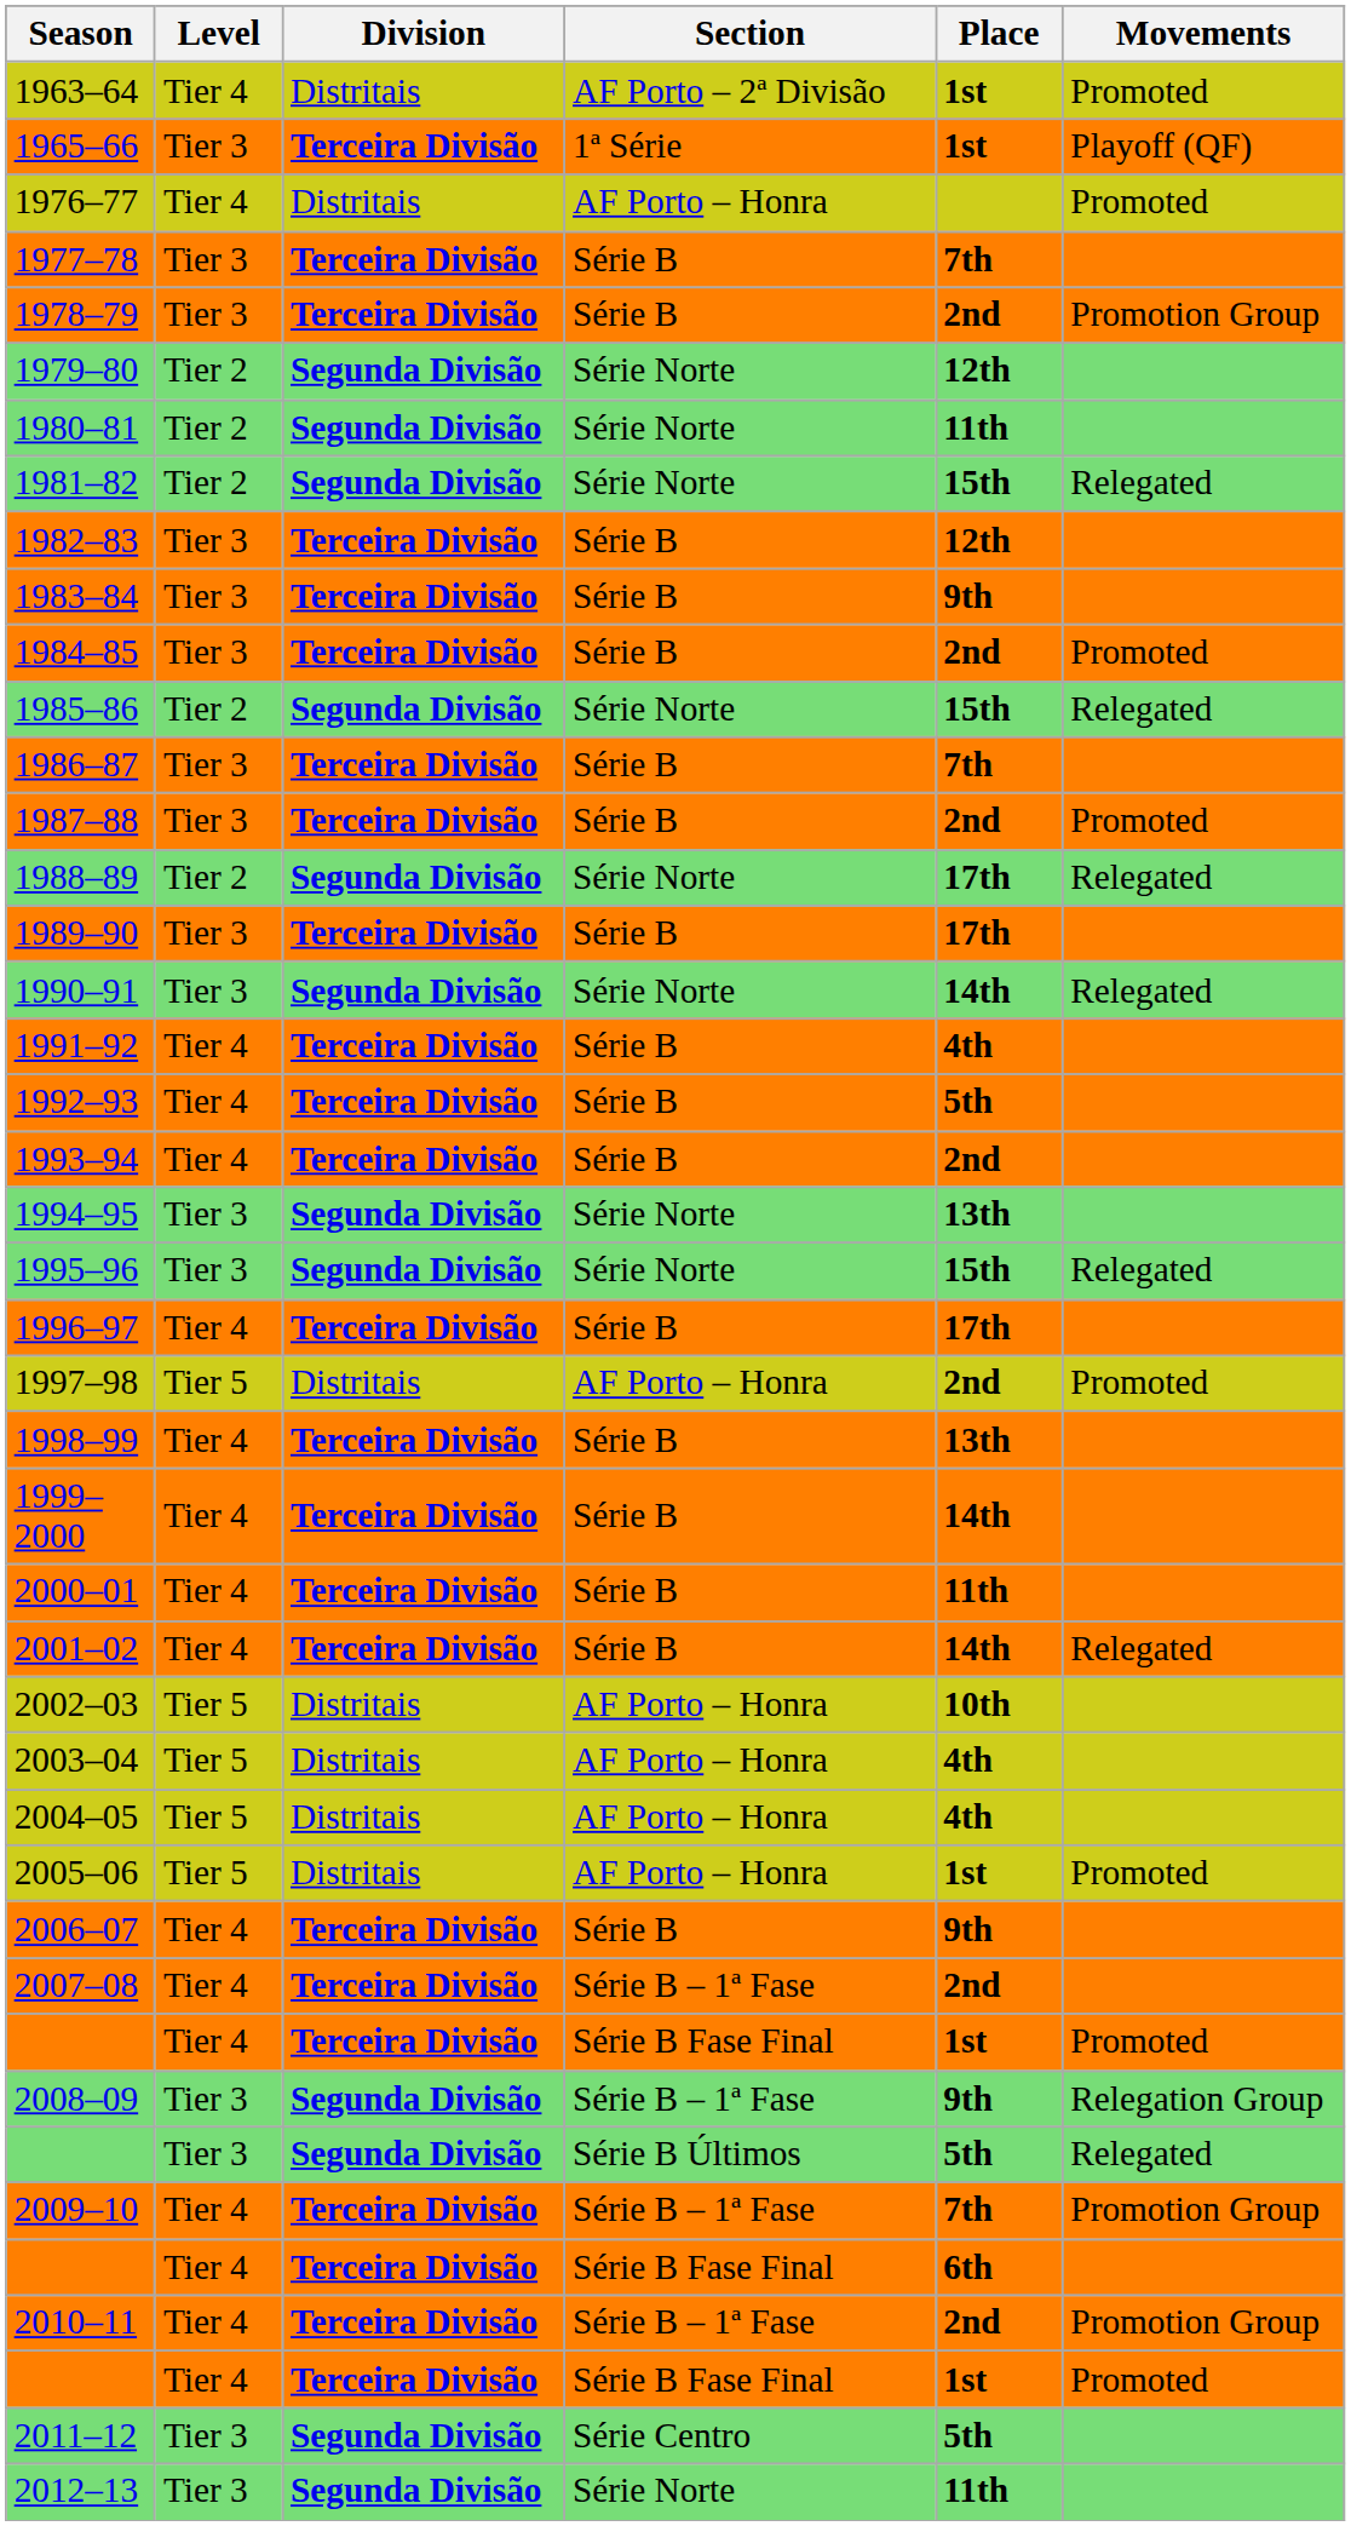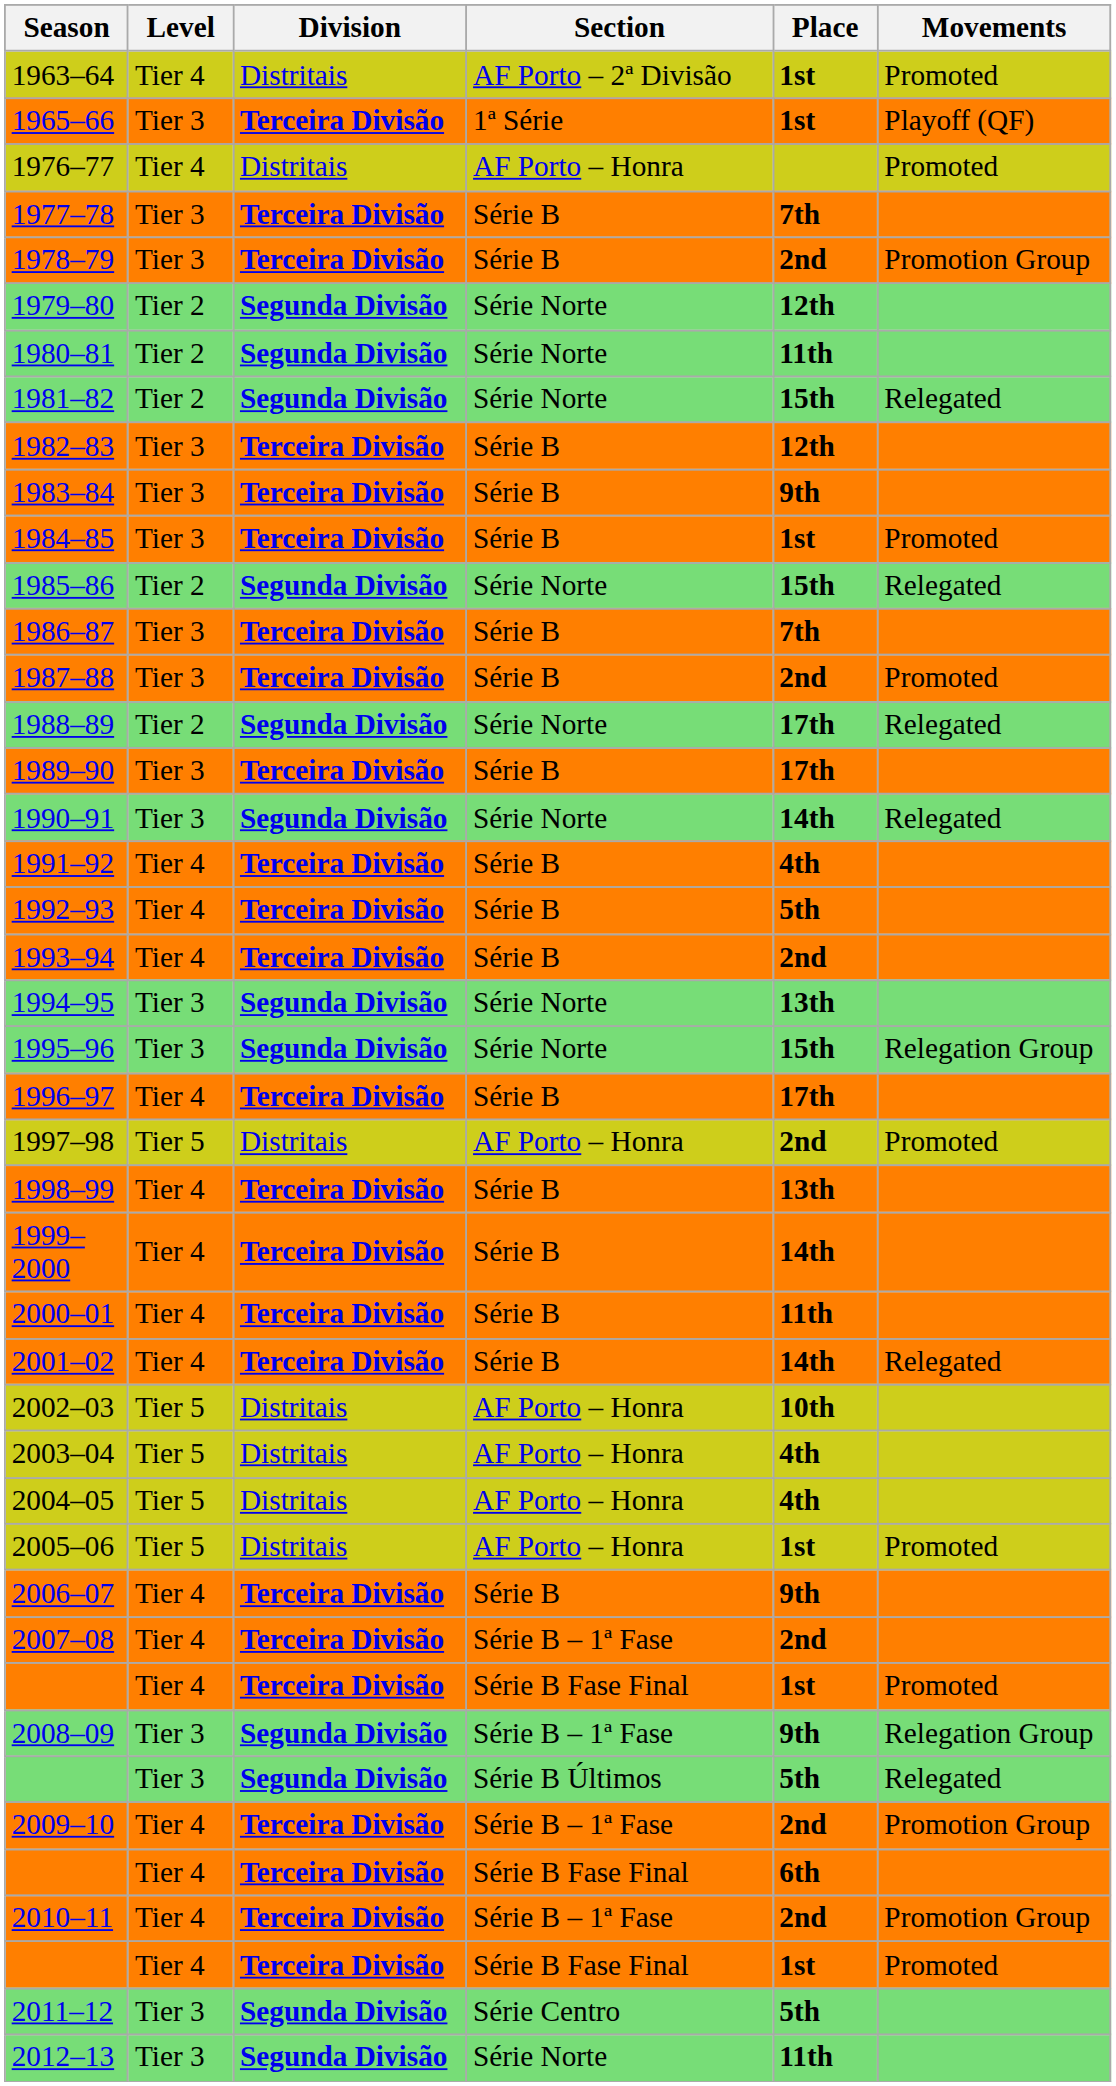 <table class="wikitable" style="text-align: left;">
 <tr>
 <th style="width: 60px;"><strong>Season</strong></th>
 <th style="width: 50px;"><strong>Level</strong></th>
 <th style="width: 120px;"><strong>Division</strong></th>
 <th style="width: 160px;"><strong>Section</strong></th>
 <th style="width: 50px;"><strong>Place</strong></th>
 <th style="width: 120px;"><strong>Movements</strong></th>
 </tr>
 <tr>
 <td style="background:#CECE1B;">1963–64</td>
 <td style="background:#CECE1B;">Tier 4</td>
 <td style="background:#CECE1B;"><a href='#'>Distritais</a></td>
 <td style="background:#CECE1B;"><a href='#'>AF Porto</a> – 2ª Divisão</td>
 <td style="background:#CECE1B;"><strong>1st</strong></td>
 <td style="background:#CECE1B;">Promoted</td>
 </tr>
 <tr>
 <td style="background:#FF7F00;"><a href='#'>1965–66</a></td>
 <td style="background:#FF7F00;">Tier 3</td>
 <td style="background:#FF7F00;"><strong><a href='#'>Terceira Divisão</a></strong></td>
 <td style="background:#FF7F00;">1ª Série</td>
 <td style="background:#FF7F00;"><strong>1st</strong></td>
 <td style="background:#FF7F00;">Playoff (QF)</td>
 </tr>
 <tr>
 <td style="background:#CECE1B;">1976–77</td>
 <td style="background:#CECE1B;">Tier 4</td>
 <td style="background:#CECE1B;"><a href='#'>Distritais</a></td>
 <td style="background:#CECE1B;"><a href='#'>AF Porto</a> – Honra</td>
 <td style="background:#CECE1B;"></td>
 <td style="background:#CECE1B;">Promoted</td>
 </tr>
 <tr>
 <td style="background:#FF7F00;"><a href='#'>1977–78</a></td>
 <td style="background:#FF7F00;">Tier 3</td>
 <td style="background:#FF7F00;"><strong><a href='#'>Terceira Divisão</a></strong></td>
 <td style="background:#FF7F00;">Série B</td>
 <td style="background:#FF7F00;"><strong>7th</strong></td>
 <td style="background:#FF7F00;"></td>
 </tr>
 <tr>
 <td style="background:#FF7F00;"><a href='#'>1978–79</a></td>
 <td style="background:#FF7F00;">Tier 3</td>
 <td style="background:#FF7F00;"><strong><a href='#'>Terceira Divisão</a></strong></td>
 <td style="background:#FF7F00;">Série B</td>
 <td style="background:#FF7F00;"><strong>2nd</strong></td>
 <td style="background:#FF7F00;">Promotion Group</td>
 </tr>
 <tr>
 <td style="background:#77DD77;"><a href='#'>1979–80</a></td>
 <td style="background:#77DD77;">Tier 2</td>
 <td style="background:#77DD77;"><strong><a href='#'>Segunda Divisão</a></strong></td>
 <td style="background:#77DD77;">Série Norte</td>
 <td style="background:#77DD77;"><strong>12th</strong></td>
 <td style="background:#77DD77;"></td>
 </tr>
 <tr>
 <td style="background:#77DD77;"><a href='#'>1980–81</a></td>
 <td style="background:#77DD77;">Tier 2</td>
 <td style="background:#77DD77;"><strong><a href='#'>Segunda Divisão</a></strong></td>
 <td style="background:#77DD77;">Série Norte</td>
 <td style="background:#77DD77;"><strong>11th</strong></td>
 <td style="background:#77DD77;"></td>
 </tr>
 <tr>
 <td style="background:#77DD77;"><a href='#'>1981–82</a></td>
 <td style="background:#77DD77;">Tier 2</td>
 <td style="background:#77DD77;"><strong><a href='#'>Segunda Divisão</a></strong></td>
 <td style="background:#77DD77;">Série Norte</td>
 <td style="background:#77DD77;"><strong>15th</strong></td>
 <td style="background:#77DD77;">Relegated</td>
 </tr>
 <tr>
 <td style="background:#FF7F00;"><a href='#'>1982–83</a></td>
 <td style="background:#FF7F00;">Tier 3</td>
 <td style="background:#FF7F00;"><strong><a href='#'>Terceira Divisão</a></strong></td>
 <td style="background:#FF7F00;">Série B</td>
 <td style="background:#FF7F00;"><strong>12th</strong></td>
 <td style="background:#FF7F00;"></td>
 </tr>
 <tr>
 <td style="background:#FF7F00;"><a href='#'>1983–84</a></td>
 <td style="background:#FF7F00;">Tier 3</td>
 <td style="background:#FF7F00;"><strong><a href='#'>Terceira Divisão</a></strong></td>
 <td style="background:#FF7F00;">Série B</td>
 <td style="background:#FF7F00;"><strong>9th</strong></td>
 <td style="background:#FF7F00;"></td>
 </tr>
 <tr>
 <td style="background:#FF7F00;"><a href='#'>1984–85</a></td>
 <td style="background:#FF7F00;">Tier 3</td>
 <td style="background:#FF7F00;"><strong><a href='#'>Terceira Divisão</a></strong></td>
 <td style="background:#FF7F00;">Série B</td>
-<td style="background:#FF7F00;"><strong>2nd</strong></td>
+<td style="background:#FF7F00;"><strong>1st</strong></td>
 <td style="background:#FF7F00;">Promoted</td>
 </tr>
 <tr>
 <td style="background:#77DD77;"><a href='#'>1985–86</a></td>
 <td style="background:#77DD77;">Tier 2</td>
 <td style="background:#77DD77;"><strong><a href='#'>Segunda Divisão</a></strong></td>
 <td style="background:#77DD77;">Série Norte</td>
 <td style="background:#77DD77;"><strong>15th</strong></td>
 <td style="background:#77DD77;">Relegated</td>
 </tr>
 <tr>
 <td style="background:#FF7F00;"><a href='#'>1986–87</a></td>
 <td style="background:#FF7F00;">Tier 3</td>
 <td style="background:#FF7F00;"><strong><a href='#'>Terceira Divisão</a></strong></td>
 <td style="background:#FF7F00;">Série B</td>
 <td style="background:#FF7F00;"><strong>7th</strong></td>
 <td style="background:#FF7F00;"></td>
 </tr>
 <tr>
 <td style="background:#FF7F00;"><a href='#'>1987–88</a></td>
 <td style="background:#FF7F00;">Tier 3</td>
 <td style="background:#FF7F00;"><strong><a href='#'>Terceira Divisão</a></strong></td>
 <td style="background:#FF7F00;">Série B</td>
 <td style="background:#FF7F00;"><strong>2nd</strong></td>
 <td style="background:#FF7F00;">Promoted</td>
 </tr>
 <tr>
 <td style="background:#77DD77;"><a href='#'>1988–89</a></td>
 <td style="background:#77DD77;">Tier 2</td>
 <td style="background:#77DD77;"><strong><a href='#'>Segunda Divisão</a></strong></td>
 <td style="background:#77DD77;">Série Norte</td>
 <td style="background:#77DD77;"><strong>17th</strong></td>
 <td style="background:#77DD77;">Relegated</td>
 </tr>
 <tr>
 <td style="background:#FF7F00;"><a href='#'>1989–90</a></td>
 <td style="background:#FF7F00;">Tier 3</td>
 <td style="background:#FF7F00;"><strong><a href='#'>Terceira Divisão</a></strong></td>
 <td style="background:#FF7F00;">Série B</td>
 <td style="background:#FF7F00;"><strong>17th</strong></td>
 <td style="background:#FF7F00;"></td>
 </tr>
 <tr>
 <td style="background:#77DD77;"><a href='#'>1990–91</a></td>
 <td style="background:#77DD77;">Tier 3</td>
 <td style="background:#77DD77;"><strong><a href='#'>Segunda Divisão</a></strong></td>
 <td style="background:#77DD77;">Série Norte</td>
 <td style="background:#77DD77;"><strong>14th</strong></td>
 <td style="background:#77DD77;">Relegated</td>
 </tr>
 <tr>
 <td style="background:#FF7F00;"><a href='#'>1991–92</a></td>
 <td style="background:#FF7F00;">Tier 4</td>
 <td style="background:#FF7F00;"><strong><a href='#'>Terceira Divisão</a></strong></td>
 <td style="background:#FF7F00;">Série B</td>
 <td style="background:#FF7F00;"><strong>4th</strong></td>
 <td style="background:#FF7F00;"></td>
 </tr>
 <tr>
 <td style="background:#FF7F00;"><a href='#'>1992–93</a></td>
 <td style="background:#FF7F00;">Tier 4</td>
 <td style="background:#FF7F00;"><strong><a href='#'>Terceira Divisão</a></strong></td>
 <td style="background:#FF7F00;">Série B</td>
 <td style="background:#FF7F00;"><strong>5th</strong></td>
 <td style="background:#FF7F00;"></td>
 </tr>
 <tr>
 <td style="background:#FF7F00;"><a href='#'>1993–94</a></td>
 <td style="background:#FF7F00;">Tier 4</td>
 <td style="background:#FF7F00;"><strong><a href='#'>Terceira Divisão</a></strong></td>
 <td style="background:#FF7F00;">Série B</td>
 <td style="background:#FF7F00;"><strong>2nd</strong></td>
 <td style="background:#FF7F00;"></td>
 </tr>
 <tr>
 <td style="background:#77DD77;"><a href='#'>1994–95</a></td>
 <td style="background:#77DD77;">Tier 3</td>
 <td style="background:#77DD77;"><strong><a href='#'>Segunda Divisão</a></strong></td>
 <td style="background:#77DD77;">Série Norte</td>
 <td style="background:#77DD77;"><strong>13th</strong></td>
 <td style="background:#77DD77;"></td>
 </tr>
 <tr>
 <td style="background:#77DD77;"><a href='#'>1995–96</a></td>
 <td style="background:#77DD77;">Tier 3</td>
 <td style="background:#77DD77;"><strong><a href='#'>Segunda Divisão</a></strong></td>
 <td style="background:#77DD77;">Série Norte</td>
 <td style="background:#77DD77;"><strong>15th</strong></td>
-<td style="background:#77DD77;">Relegated</td>
+<td style="background:#77DD77;">Relegation Group</td>
 </tr>
 <tr>
 <td style="background:#FF7F00;"><a href='#'>1996–97</a></td>
 <td style="background:#FF7F00;">Tier 4</td>
 <td style="background:#FF7F00;"><strong><a href='#'>Terceira Divisão</a></strong></td>
 <td style="background:#FF7F00;">Série B</td>
 <td style="background:#FF7F00;"><strong>17th</strong></td>
 <td style="background:#FF7F00;"></td>
 </tr>
 <tr>
 <td style="background:#CECE1B;">1997–98</td>
 <td style="background:#CECE1B;">Tier 5</td>
 <td style="background:#CECE1B;"><a href='#'>Distritais</a></td>
 <td style="background:#CECE1B;"><a href='#'>AF Porto</a> – Honra</td>
 <td style="background:#CECE1B;"><strong>2nd</strong></td>
 <td style="background:#CECE1B;">Promoted</td>
 </tr>
 <tr>
 <td style="background:#FF7F00;"><a href='#'>1998–99</a></td>
 <td style="background:#FF7F00;">Tier 4</td>
 <td style="background:#FF7F00;"><strong><a href='#'>Terceira Divisão</a></strong></td>
 <td style="background:#FF7F00;">Série B</td>
 <td style="background:#FF7F00;"><strong>13th</strong></td>
 <td style="background:#FF7F00;"></td>
 </tr>
 <tr>
 <td style="background:#FF7F00;"><a href='#'>1999–2000</a></td>
 <td style="background:#FF7F00;">Tier 4</td>
 <td style="background:#FF7F00;"><strong><a href='#'>Terceira Divisão</a></strong></td>
 <td style="background:#FF7F00;">Série B</td>
 <td style="background:#FF7F00;"><strong>14th</strong></td>
 <td style="background:#FF7F00;"></td>
 </tr>
 <tr>
 <td style="background:#FF7F00;"><a href='#'>2000–01</a></td>
 <td style="background:#FF7F00;">Tier 4</td>
 <td style="background:#FF7F00;"><strong><a href='#'>Terceira Divisão</a></strong></td>
 <td style="background:#FF7F00;">Série B</td>
 <td style="background:#FF7F00;"><strong>11th</strong></td>
 <td style="background:#FF7F00;"></td>
 </tr>
 <tr>
 <td style="background:#FF7F00;"><a href='#'>2001–02</a></td>
 <td style="background:#FF7F00;">Tier 4</td>
 <td style="background:#FF7F00;"><strong><a href='#'>Terceira Divisão</a></strong></td>
 <td style="background:#FF7F00;">Série B</td>
 <td style="background:#FF7F00;"><strong>14th</strong></td>
 <td style="background:#FF7F00;">Relegated</td>
 </tr>
 <tr>
 <td style="background:#CECE1B;">2002–03</td>
 <td style="background:#CECE1B;">Tier 5</td>
 <td style="background:#CECE1B;"><a href='#'>Distritais</a></td>
 <td style="background:#CECE1B;"><a href='#'>AF Porto</a> – Honra</td>
 <td style="background:#CECE1B;"><strong>10th</strong></td>
 <td style="background:#CECE1B;"></td>
 </tr>
 <tr>
 <td style="background:#CECE1B;">2003–04</td>
 <td style="background:#CECE1B;">Tier 5</td>
 <td style="background:#CECE1B;"><a href='#'>Distritais</a></td>
 <td style="background:#CECE1B;"><a href='#'>AF Porto</a> – Honra</td>
 <td style="background:#CECE1B;"><strong>4th</strong></td>
 <td style="background:#CECE1B;"></td>
 </tr>
 <tr>
 <td style="background:#CECE1B;">2004–05</td>
 <td style="background:#CECE1B;">Tier 5</td>
 <td style="background:#CECE1B;"><a href='#'>Distritais</a></td>
 <td style="background:#CECE1B;"><a href='#'>AF Porto</a> – Honra</td>
 <td style="background:#CECE1B;"><strong>4th</strong></td>
 <td style="background:#CECE1B;"></td>
 </tr>
 <tr>
 <td style="background:#CECE1B;">2005–06</td>
 <td style="background:#CECE1B;">Tier 5</td>
 <td style="background:#CECE1B;"><a href='#'>Distritais</a></td>
 <td style="background:#CECE1B;"><a href='#'>AF Porto</a> – Honra</td>
 <td style="background:#CECE1B;"><strong>1st</strong></td>
 <td style="background:#CECE1B;">Promoted</td>
 </tr>
 <tr>
 <td style="background:#FF7F00;"><a href='#'>2006–07</a></td>
 <td style="background:#FF7F00;">Tier 4</td>
 <td style="background:#FF7F00;"><strong><a href='#'>Terceira Divisão</a></strong></td>
 <td style="background:#FF7F00;">Série B</td>
 <td style="background:#FF7F00;"><strong>9th</strong></td>
 <td style="background:#FF7F00;"></td>
 </tr>
 <tr>
 <td style="background:#FF7F00;"><a href='#'>2007–08</a></td>
 <td style="background:#FF7F00;">Tier 4</td>
 <td style="background:#FF7F00;"><strong><a href='#'>Terceira Divisão</a></strong></td>
 <td style="background:#FF7F00;">Série B – 1ª Fase</td>
 <td style="background:#FF7F00;"><strong>2nd</strong></td>
 <td style="background:#FF7F00;"></td>
 </tr>
 <tr>
 <td style="background:#FF7F00;"></td>
 <td style="background:#FF7F00;">Tier 4</td>
 <td style="background:#FF7F00;"><strong><a href='#'>Terceira Divisão</a></strong></td>
 <td style="background:#FF7F00;">Série B Fase Final</td>
 <td style="background:#FF7F00;"><strong>1st</strong></td>
 <td style="background:#FF7F00;">Promoted</td>
 </tr>
 <tr>
 <td style="background:#77DD77;"><a href='#'>2008–09</a></td>
 <td style="background:#77DD77;">Tier 3</td>
 <td style="background:#77DD77;"><strong><a href='#'>Segunda Divisão</a></strong></td>
 <td style="background:#77DD77;">Série B – 1ª Fase</td>
 <td style="background:#77DD77;"><strong>9th</strong></td>
 <td style="background:#77DD77;">Relegation Group</td>
 </tr>
 <tr>
 <td style="background:#77DD77;"></td>
 <td style="background:#77DD77;">Tier 3</td>
 <td style="background:#77DD77;"><strong><a href='#'>Segunda Divisão</a></strong></td>
 <td style="background:#77DD77;">Série B Últimos</td>
 <td style="background:#77DD77;"><strong>5th</strong></td>
 <td style="background:#77DD77;">Relegated</td>
 </tr>
 <tr>
 <td style="background:#FF7F00;"><a href='#'>2009–10</a></td>
 <td style="background:#FF7F00;">Tier 4</td>
 <td style="background:#FF7F00;"><strong><a href='#'>Terceira Divisão</a></strong></td>
 <td style="background:#FF7F00;">Série B – 1ª Fase</td>
-<td style="background:#FF7F00;"><strong>7th</strong></td>
+<td style="background:#FF7F00;"><strong>2nd</strong></td>
 <td style="background:#FF7F00;">Promotion Group</td>
 </tr>
 <tr>
 <td style="background:#FF7F00;"></td>
 <td style="background:#FF7F00;">Tier 4</td>
 <td style="background:#FF7F00;"><strong><a href='#'>Terceira Divisão</a></strong></td>
 <td style="background:#FF7F00;">Série B Fase Final</td>
 <td style="background:#FF7F00;"><strong>6th</strong></td>
 <td style="background:#FF7F00;"></td>
 </tr>
 <tr>
 <td style="background:#FF7F00;"><a href='#'>2010–11</a></td>
 <td style="background:#FF7F00;">Tier 4</td>
 <td style="background:#FF7F00;"><strong><a href='#'>Terceira Divisão</a></strong></td>
 <td style="background:#FF7F00;">Série B – 1ª Fase</td>
 <td style="background:#FF7F00;"><strong>2nd</strong></td>
 <td style="background:#FF7F00;">Promotion Group</td>
 </tr>
 <tr>
 <td style="background:#FF7F00;"></td>
 <td style="background:#FF7F00;">Tier 4</td>
 <td style="background:#FF7F00;"><strong><a href='#'>Terceira Divisão</a></strong></td>
 <td style="background:#FF7F00;">Série B Fase Final</td>
 <td style="background:#FF7F00;"><strong>1st</strong></td>
 <td style="background:#FF7F00;">Promoted</td>
 </tr>
 <tr>
 <td style="background:#77DD77;"><a href='#'>2011–12</a></td>
 <td style="background:#77DD77;">Tier 3</td>
 <td style="background:#77DD77;"><strong><a href='#'>Segunda Divisão</a></strong></td>
 <td style="background:#77DD77;">Série Centro</td>
 <td style="background:#77DD77;"><strong>5th</strong></td>
 <td style="background:#77DD77;"></td>
 </tr>
 <tr>
 <td style="background:#77DD77;"><a href='#'>2012–13</a></td>
 <td style="background:#77DD77;">Tier 3</td>
 <td style="background:#77DD77;"><strong><a href='#'>Segunda Divisão</a></strong></td>
 <td style="background:#77DD77;">Série Norte</td>
 <td style="background:#77DD77;"><strong>11th</strong></td>
 <td style="background:#77DD77;"></td>
 </tr>
 <tr>
 </tr>
 </table>
